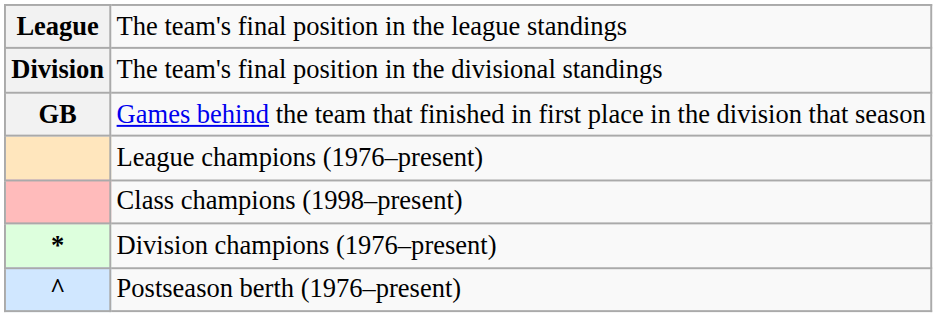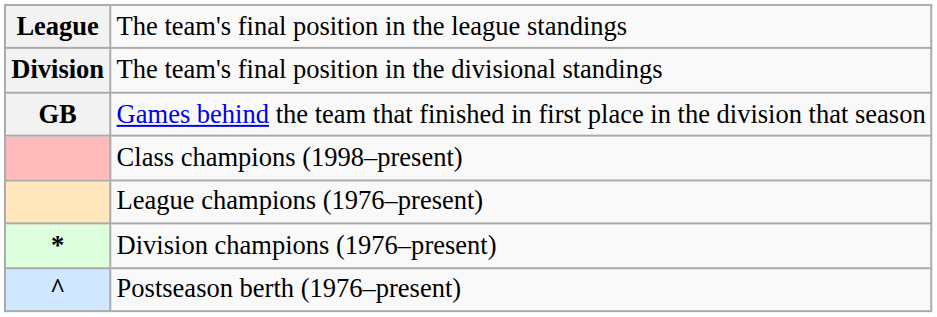 <table class="wikitable plainrowheaders" style="font-size:85%">
 <tr>
 <th scope="row" style="text-align:center"><strong>League</strong></th>
 <td>The team's final position in the league standings</td>
 </tr>
 <tr>
 <th scope="row" style="text-align:center"><strong>Division</strong></th>
 <td>The team's final position in the divisional standings</td>
 </tr>
 <tr>
 <th scope="row" style="text-align:center"><strong>GB</strong></th>
 <td><a href='#'>Games behind</a> the team that finished in first place in the division that season</td>
 </tr>
 <tr>
+<th scope="row" style="text-align:center; background-color:#FFBBBB"></th>
+<td>Class champions (1998–present)</td>
+</tr>
+<tr>
 <th scope="row" style="text-align:center; background-color:#FFE6BD"></th>
 <td>League champions (1976–present)</td>
-</tr>
-<tr>
-<th scope="row" style="text-align:center; background-color:#FFBBBB"></th>
-<td>Class champions (1998–present)</td>
 </tr>
 <tr>
 <th scope="row" style="text-align:center; background-color:#DDFFDD">*</th>
 <td>Division champions (1976–present)</td>
 </tr>
 <tr>
 <th scope="row" style="text-align:center; background-color:#D0E7FF">^</th>
 <td>Postseason berth (1976–present)</td>
 </tr>
 </table>
